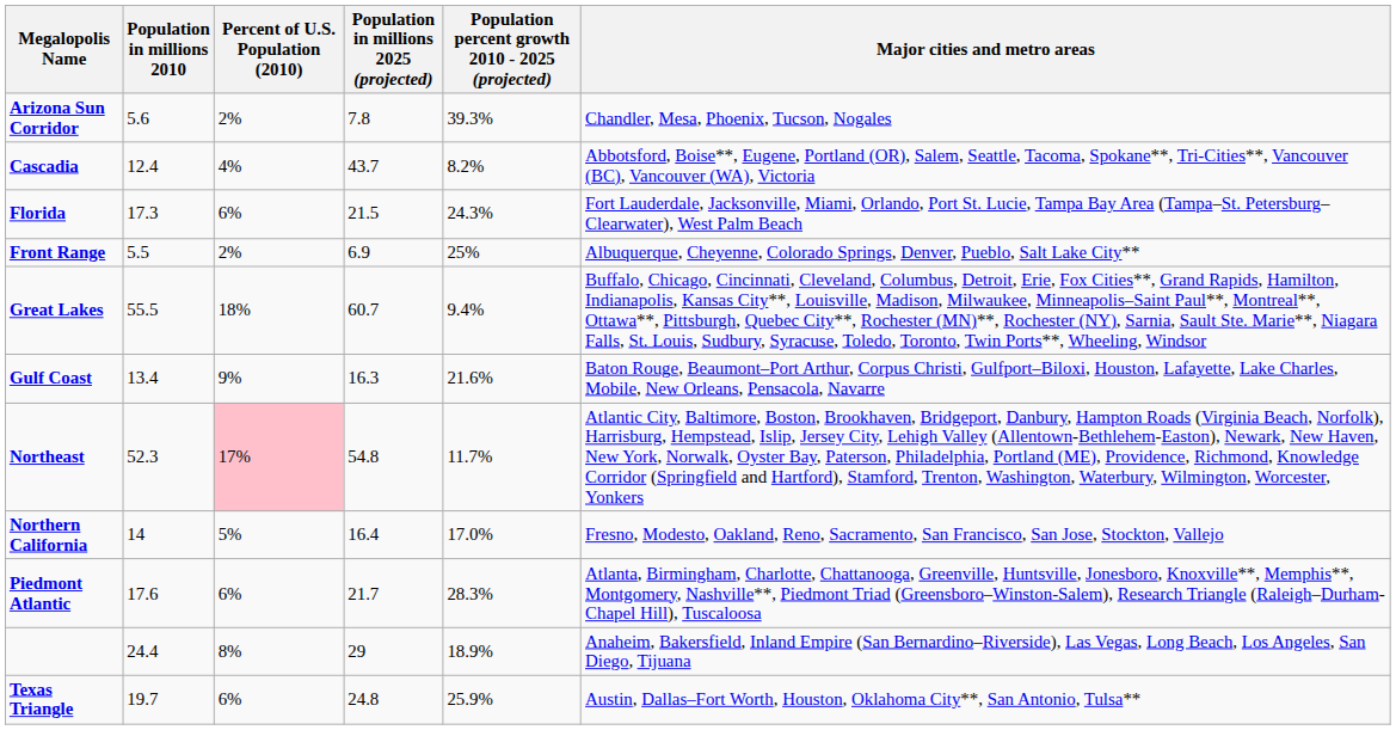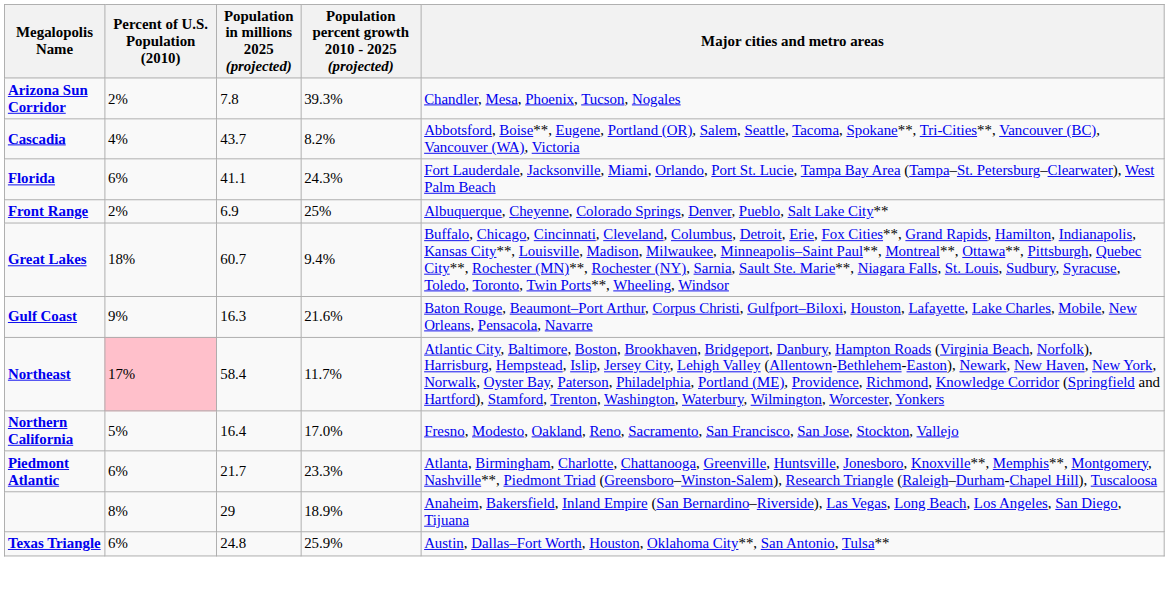 <table class="wikitable sortable">
 <tr>
 <th>Megalopolis Name</th>
-<th>Population<br>in millions<br>2010</th>
 <th>Percent of U.S. Population (2010)</th>
 <th>Population<br>in millions<br>2025 <em>(projected)</em></th>
 <th>Population<br> percent growth 2010 - 2025 <em>(projected)</em></th>
 <th>Major cities and metro areas</th>
 </tr>
 <tr>
 <td><strong><a href='#'>Arizona Sun Corridor</a></strong></td>
-<td>5.6</td>
 <td>2%</td>
 <td>7.8</td>
 <td>39.3%</td>
 <td><a href='#'>Chandler</a>, <a href='#'>Mesa</a>, <a href='#'>Phoenix</a>, <a href='#'>Tucson</a>, <a href='#'>Nogales</a></td>
 </tr>
 <tr>
 <td><strong><a href='#'>Cascadia</a></strong></td>
-<td>12.4</td>
 <td>4%</td>
 <td>43.7</td>
 <td>8.2%</td>
 <td><a href='#'>Abbotsford</a>, <a href='#'>Boise</a>**, <a href='#'>Eugene</a>, <a href='#'>Portland (OR)</a>, <a href='#'>Salem</a>, <a href='#'>Seattle</a>, <a href='#'>Tacoma</a>, <a href='#'>Spokane</a>**, <a href='#'>Tri-Cities</a>**, <a href='#'>Vancouver (BC)</a>, <a href='#'>Vancouver (WA)</a>, <a href='#'>Victoria</a></td>
 </tr>
 <tr>
 <td><strong><a href='#'>Florida</a></strong></td>
-<td>17.3</td>
 <td>6%</td>
-<td>21.5</td>
+<td>41.1</td>
 <td>24.3%</td>
 <td><a href='#'>Fort Lauderdale</a>, <a href='#'>Jacksonville</a>, <a href='#'>Miami</a>, <a href='#'>Orlando</a>, <a href='#'>Port St. Lucie</a>, <a href='#'>Tampa Bay Area</a> (<a href='#'>Tampa</a>–<a href='#'>St. Petersburg</a>–<a href='#'>Clearwater</a>), <a href='#'>West Palm Beach</a></td>
 </tr>
 <tr>
 <td><strong><a href='#'>Front Range</a></strong></td>
-<td>5.5</td>
 <td>2%</td>
 <td>6.9</td>
 <td>25%</td>
 <td><a href='#'>Albuquerque</a>, <a href='#'>Cheyenne</a>, <a href='#'>Colorado Springs</a>, <a href='#'>Denver</a>, <a href='#'>Pueblo</a>, <a href='#'>Salt Lake City</a>**</td>
 </tr>
 <tr>
 <td><strong><a href='#'>Great Lakes</a></strong></td>
-<td>55.5</td>
 <td>18%</td>
 <td>60.7</td>
 <td>9.4%</td>
 <td><a href='#'>Buffalo</a>, <a href='#'>Chicago</a>, <a href='#'>Cincinnati</a>, <a href='#'>Cleveland</a>, <a href='#'>Columbus</a>, <a href='#'>Detroit</a>, <a href='#'>Erie</a>, <a href='#'>Fox Cities</a>**, <a href='#'>Grand Rapids</a>, <a href='#'>Hamilton</a>, <a href='#'>Indianapolis</a>, <a href='#'>Kansas City</a>**, <a href='#'>Louisville</a>, <a href='#'>Madison</a>, <a href='#'>Milwaukee</a>, <a href='#'>Minneapolis–Saint Paul</a>**, <a href='#'>Montreal</a>**, <a href='#'>Ottawa</a>**, <a href='#'>Pittsburgh</a>, <a href='#'>Quebec City</a>**, <a href='#'>Rochester (MN)</a>**,  <a href='#'>Rochester (NY)</a>, <a href='#'>Sarnia</a>, <a href='#'>Sault Ste. Marie</a>**, <a href='#'>Niagara Falls</a>, <a href='#'>St. Louis</a>, <a href='#'>Sudbury</a>, <a href='#'>Syracuse</a>, <a href='#'>Toledo</a>, <a href='#'>Toronto</a>, <a href='#'>Twin Ports</a>**, <a href='#'>Wheeling</a>, <a href='#'>Windsor</a></td>
 </tr>
 <tr>
 <td><strong><a href='#'>Gulf Coast</a></strong></td>
-<td>13.4</td>
 <td>9%</td>
 <td>16.3</td>
 <td>21.6%</td>
 <td><a href='#'>Baton Rouge</a>, <a href='#'>Beaumont–Port Arthur</a>, <a href='#'>Corpus Christi</a>, <a href='#'>Gulfport–Biloxi</a>, <a href='#'>Houston</a>, <a href='#'>Lafayette</a>, <a href='#'>Lake Charles</a>, <a href='#'>Mobile</a>, <a href='#'>New Orleans</a>, <a href='#'>Pensacola</a>, <a href='#'>Navarre</a></td>
 </tr>
 <tr>
 <td><strong><a href='#'>Northeast</a></strong></td>
-<td>52.3</td>
 <td style="background: pink;">17%</td>
-<td>54.8</td>
+<td>58.4</td>
 <td>11.7%</td>
 <td><a href='#'>Atlantic City</a>, <a href='#'>Baltimore</a>, <a href='#'>Boston</a>, <a href='#'>Brookhaven</a>, <a href='#'>Bridgeport</a>, <a href='#'>Danbury</a>, <a href='#'>Hampton Roads</a> (<a href='#'>Virginia Beach</a>, <a href='#'>Norfolk</a>), <a href='#'>Harrisburg</a>, <a href='#'>Hempstead</a>, <a href='#'>Islip</a>, <a href='#'>Jersey City</a>, <a href='#'>Lehigh Valley</a> (<a href='#'>Allentown</a>-<a href='#'>Bethlehem</a>-<a href='#'>Easton</a>), <a href='#'>Newark</a>, <a href='#'>New Haven</a>, <a href='#'>New York</a>, <a href='#'>Norwalk</a>, <a href='#'>Oyster Bay</a>, <a href='#'>Paterson</a>, <a href='#'>Philadelphia</a>, <a href='#'>Portland (ME)</a>, <a href='#'>Providence</a>, <a href='#'>Richmond</a>, <a href='#'>Knowledge Corridor</a> (<a href='#'>Springfield</a> and <a href='#'>Hartford</a>), <a href='#'>Stamford</a>, <a href='#'>Trenton</a>, <a href='#'>Washington</a>, <a href='#'>Waterbury</a>, <a href='#'>Wilmington</a>, <a href='#'>Worcester</a>, <a href='#'>Yonkers</a></td>
 </tr>
 <tr>
 <td><strong><a href='#'>Northern California</a></strong></td>
-<td>14</td>
 <td>5%</td>
 <td>16.4</td>
 <td>17.0%</td>
 <td><a href='#'>Fresno</a>, <a href='#'>Modesto</a>, <a href='#'>Oakland</a>, <a href='#'>Reno</a>, <a href='#'>Sacramento</a>, <a href='#'>San Francisco</a>, <a href='#'>San Jose</a>, <a href='#'>Stockton</a>, <a href='#'>Vallejo</a></td>
 </tr>
 <tr>
 <td><strong><a href='#'>Piedmont Atlantic</a></strong></td>
-<td>17.6</td>
 <td>6%</td>
 <td>21.7</td>
-<td>28.3%</td>
+<td>23.3%</td>
 <td><a href='#'>Atlanta</a>, <a href='#'>Birmingham</a>, <a href='#'>Charlotte</a>, <a href='#'>Chattanooga</a>, <a href='#'>Greenville</a>, <a href='#'>Huntsville</a>, <a href='#'>Jonesboro</a>, <a href='#'>Knoxville</a>**, <a href='#'>Memphis</a>**, <a href='#'>Montgomery</a>, <a href='#'>Nashville</a>**, <a href='#'>Piedmont Triad</a> (<a href='#'>Greensboro</a>–<a href='#'>Winston-Salem</a>), <a href='#'>Research Triangle</a> (<a href='#'>Raleigh</a>–<a href='#'>Durham</a>-<a href='#'>Chapel Hill</a>), <a href='#'>Tuscaloosa</a></td>
 </tr>
 <tr>
 <td><strong></strong></td>
-<td>24.4</td>
 <td>8%</td>
 <td>29</td>
 <td>18.9%</td>
 <td><a href='#'>Anaheim</a>, <a href='#'>Bakersfield</a>, <a href='#'>Inland Empire</a> (<a href='#'>San Bernardino</a>–<a href='#'>Riverside</a>), <a href='#'>Las Vegas</a>, <a href='#'>Long Beach</a>, <a href='#'>Los Angeles</a>, <a href='#'>San Diego</a>, <a href='#'>Tijuana</a></td>
 </tr>
 <tr>
 <td><strong><a href='#'>Texas Triangle</a></strong></td>
-<td>19.7</td>
 <td>6%</td>
 <td>24.8</td>
 <td>25.9%</td>
 <td><a href='#'>Austin</a>, <a href='#'>Dallas–Fort Worth</a>, <a href='#'>Houston</a>, <a href='#'>Oklahoma City</a>**, <a href='#'>San Antonio</a>, <a href='#'>Tulsa</a>**</td>
 </tr>
 </table>
